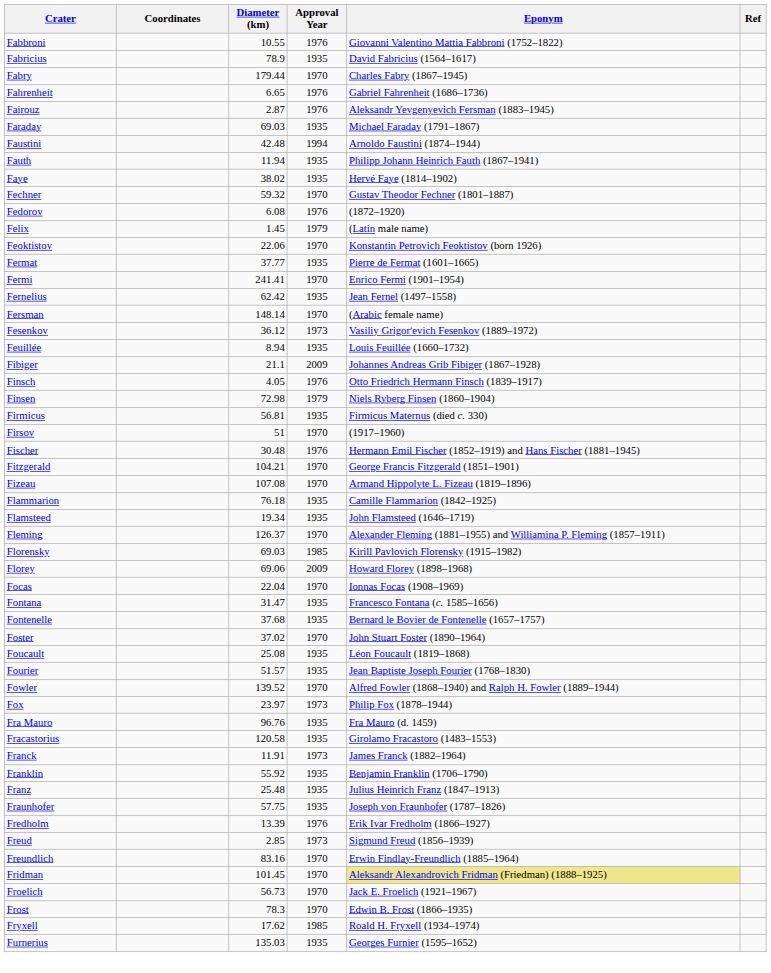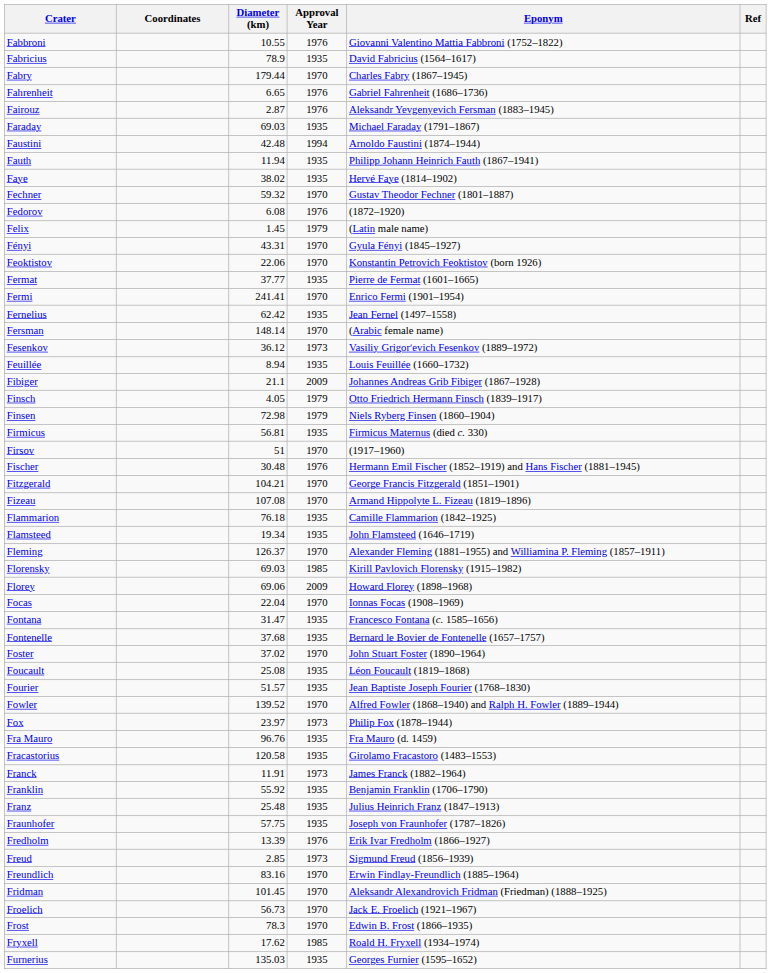 <table class="wikitable sortable" style="min-width: 90%">
 <tr>
 <th style="width:10em"><a href='#'>Crater</a></th>
 <th data-sort-type="number" style="width:10em">Coordinates</th>
 <th><a href='#'>Diameter</a><br>(km)</th>
 <th>Approval<br>Year</th>
 <th><a href='#'>Eponym</a></th>
 <th>Ref</th>
 </tr>
 <tr id="Fabbroni">
 <td><a href='#'>Fabbroni</a></td>
 <td></td>
 <td align=right>10.55</td>
 <td align=center>1976</td>
 <td><a href='#'>Giovanni Valentino Mattia Fabbroni</a> (1752–1822)</td>
 <td></td>
 </tr>
 <tr id="Fabricius">
 <td><a href='#'>Fabricius</a></td>
 <td></td>
 <td align=right>78.9</td>
 <td align=center>1935</td>
 <td><a href='#'>David Fabricius</a> (1564–1617)</td>
 <td></td>
 </tr>
 <tr id="Fabry">
 <td><a href='#'>Fabry</a></td>
 <td></td>
 <td align=right>179.44</td>
 <td align=center>1970</td>
 <td><a href='#'>Charles Fabry</a> (1867–1945)</td>
 <td></td>
 </tr>
 <tr id="Fahrenheit">
 <td><a href='#'>Fahrenheit</a></td>
 <td></td>
 <td align=right>6.65</td>
 <td align=center>1976</td>
 <td><a href='#'>Gabriel Fahrenheit</a> (1686–1736)</td>
 <td></td>
 </tr>
 <tr id="Fairouz">
 <td><a href='#'>Fairouz</a></td>
 <td></td>
 <td align=right>2.87</td>
 <td align=center>1976</td>
 <td><a href='#'>Aleksandr Yevgenyevich Fersman</a> (1883–1945)</td>
 <td></td>
 </tr>
 <tr id="Faraday">
 <td><a href='#'>Faraday</a></td>
 <td></td>
 <td align=right>69.03</td>
 <td align=center>1935</td>
 <td><a href='#'>Michael Faraday</a> (1791–1867)</td>
 <td></td>
 </tr>
 <tr id="Faustini">
 <td><a href='#'>Faustini</a></td>
 <td></td>
 <td align=right>42.48</td>
 <td align=center>1994</td>
 <td><a href='#'>Arnoldo Faustini</a> (1874–1944)</td>
 <td></td>
 </tr>
 <tr id="Fauth">
 <td><a href='#'>Fauth</a></td>
 <td></td>
 <td align=right>11.94</td>
 <td align=center>1935</td>
 <td><a href='#'>Philipp Johann Heinrich Fauth</a> (1867–1941)</td>
 <td></td>
 </tr>
 <tr id="Faye">
 <td><a href='#'>Faye</a></td>
 <td></td>
 <td align=right>38.02</td>
 <td align=center>1935</td>
 <td><a href='#'>Hervé Faye</a> (1814–1902)</td>
 <td></td>
 </tr>
 <tr id="Fechner">
 <td><a href='#'>Fechner</a></td>
 <td></td>
 <td align=right>59.32</td>
 <td align=center>1970</td>
 <td><a href='#'>Gustav Theodor Fechner</a> (1801–1887)</td>
 <td></td>
 </tr>
 <tr id="Fedorov">
 <td><a href='#'>Fedorov</a></td>
 <td></td>
 <td align=right>6.08</td>
 <td align=center>1976</td>
 <td> (1872–1920)</td>
 <td></td>
 </tr>
 <tr id="Felix">
 <td><a href='#'>Felix</a></td>
 <td></td>
 <td align=right>1.45</td>
 <td align=center>1979</td>
 <td>(<a href='#'>Latin</a> male name)</td>
 <td></td>
 </tr>
+<tr id="Fényi">
+<td><a href='#'>Fényi</a></td>
+<td></td>
+<td align=right>43.31</td>
+<td align=center>1970</td>
+<td><a href='#'>Gyula Fényi</a> (1845–1927)</td>
+<td></td>
+</tr>
 <tr id="Feoktistov">
 <td><a href='#'>Feoktistov</a></td>
 <td></td>
 <td align=right>22.06</td>
 <td align=center>1970</td>
 <td><a href='#'>Konstantin Petrovich Feoktistov</a> (born 1926)</td>
 <td></td>
 </tr>
 <tr id="Fermat">
 <td><a href='#'>Fermat</a></td>
 <td></td>
 <td align=right>37.77</td>
 <td align=center>1935</td>
 <td><a href='#'>Pierre de Fermat</a> (1601–1665)</td>
 <td></td>
 </tr>
 <tr id="Fermi">
 <td><a href='#'>Fermi</a></td>
 <td></td>
 <td align=right>241.41</td>
 <td align=center>1970</td>
 <td><a href='#'>Enrico Fermi</a> (1901–1954)</td>
 <td></td>
 </tr>
 <tr id="Fernelius">
 <td><a href='#'>Fernelius</a></td>
 <td></td>
 <td align=right>62.42</td>
 <td align=center>1935</td>
 <td><a href='#'>Jean Fernel</a> (1497–1558)</td>
 <td></td>
 </tr>
 <tr id="Fersman">
 <td><a href='#'>Fersman</a></td>
 <td></td>
 <td align=right>148.14</td>
 <td align=center>1970</td>
 <td>(<a href='#'>Arabic</a> female name)</td>
 <td></td>
 </tr>
 <tr id="Fesenkov">
 <td><a href='#'>Fesenkov</a></td>
 <td></td>
 <td align=right>36.12</td>
 <td align=center>1973</td>
 <td><a href='#'>Vasiliy Grigorʹevich Fesenkov</a> (1889–1972)</td>
 <td></td>
 </tr>
 <tr id="Feuillée">
 <td><a href='#'>Feuillée</a></td>
 <td></td>
 <td align=right>8.94</td>
 <td align=center>1935</td>
 <td><a href='#'>Louis Feuillée</a> (1660–1732)</td>
 <td></td>
 </tr>
 <tr id="Fibiger">
 <td><a href='#'>Fibiger</a></td>
 <td></td>
 <td align=right>21.1</td>
 <td align=center>2009</td>
 <td><a href='#'>Johannes Andreas Grib Fibiger</a> (1867–1928)</td>
 <td></td>
 </tr>
 <tr id="Finsch">
 <td><a href='#'>Finsch</a></td>
 <td></td>
 <td align=right>4.05</td>
-<td align=center>1976</td>
+<td align=center>1979</td>
 <td><a href='#'>Otto Friedrich Hermann Finsch</a> (1839–1917)</td>
 <td></td>
 </tr>
 <tr id="Finsen">
 <td><a href='#'>Finsen</a></td>
 <td></td>
 <td align=right>72.98</td>
 <td align=center>1979</td>
 <td><a href='#'>Niels Ryberg Finsen</a> (1860–1904)</td>
 <td></td>
 </tr>
 <tr id="Firmicus">
 <td><a href='#'>Firmicus</a></td>
 <td></td>
 <td align=right>56.81</td>
 <td align=center>1935</td>
 <td><a href='#'>Firmicus Maternus</a> (died <em>c.</em> 330)</td>
 <td></td>
 </tr>
 <tr id="Firsov">
 <td><a href='#'>Firsov</a></td>
 <td></td>
 <td align=right>51</td>
 <td align=center>1970</td>
 <td> (1917–1960)</td>
 <td></td>
 </tr>
 <tr id="Fischer">
 <td><a href='#'>Fischer</a></td>
 <td></td>
 <td align=right>30.48</td>
 <td align=center>1976</td>
 <td><a href='#'>Hermann Emil Fischer</a> (1852–1919) and <a href='#'>Hans Fischer</a> (1881–1945)</td>
 <td></td>
 </tr>
 <tr id="Fitzgerald">
 <td><a href='#'>Fitzgerald</a></td>
 <td></td>
 <td align=right>104.21</td>
 <td align=center>1970</td>
 <td><a href='#'>George Francis Fitzgerald</a> (1851–1901)</td>
 <td></td>
 </tr>
 <tr id="Fizeau">
 <td><a href='#'>Fizeau</a></td>
 <td></td>
 <td align=right>107.08</td>
 <td align=center>1970</td>
 <td><a href='#'>Armand Hippolyte L. Fizeau</a> (1819–1896)</td>
 <td></td>
 </tr>
 <tr id="Flammarion">
 <td><a href='#'>Flammarion</a></td>
 <td></td>
 <td align=right>76.18</td>
 <td align=center>1935</td>
 <td><a href='#'>Camille Flammarion</a> (1842–1925)</td>
 <td></td>
 </tr>
 <tr id="Flamsteed">
 <td><a href='#'>Flamsteed</a></td>
 <td></td>
 <td align=right>19.34</td>
 <td align=center>1935</td>
 <td><a href='#'>John Flamsteed</a> (1646–1719)</td>
 <td></td>
 </tr>
 <tr id="Fleming">
 <td><a href='#'>Fleming</a></td>
 <td></td>
 <td align=right>126.37</td>
 <td align=center>1970</td>
 <td><a href='#'>Alexander Fleming</a> (1881–1955) and <a href='#'>Williamina P. Fleming</a> (1857–1911)</td>
 <td></td>
 </tr>
 <tr id="Florensky">
 <td><a href='#'>Florensky</a></td>
 <td></td>
 <td align=right>69.03</td>
 <td align=center>1985</td>
 <td><a href='#'>Kirill Pavlovich Florensky</a> (1915–1982)</td>
 <td></td>
 </tr>
 <tr id="Florey">
 <td><a href='#'>Florey</a></td>
 <td></td>
 <td align=right>69.06</td>
 <td align=center>2009</td>
 <td><a href='#'>Howard Florey</a> (1898–1968)</td>
 <td></td>
 </tr>
 <tr id="Focas">
 <td><a href='#'>Focas</a></td>
 <td></td>
 <td align=right>22.04</td>
 <td align=center>1970</td>
 <td><a href='#'>Ionnas Focas</a> (1908–1969)</td>
 <td></td>
 </tr>
 <tr id="Fontana">
 <td><a href='#'>Fontana</a></td>
 <td></td>
 <td align=right>31.47</td>
 <td align=center>1935</td>
 <td><a href='#'>Francesco Fontana</a> (<em>c.</em> 1585–1656)</td>
 <td></td>
 </tr>
 <tr id="Fontenelle">
 <td><a href='#'>Fontenelle</a></td>
 <td></td>
 <td align=right>37.68</td>
 <td align=center>1935</td>
 <td><a href='#'>Bernard le Bovier de Fontenelle</a> (1657–1757)</td>
 <td></td>
 </tr>
 <tr id="Foster">
 <td><a href='#'>Foster</a></td>
 <td></td>
 <td align=right>37.02</td>
 <td align=center>1970</td>
 <td><a href='#'>John Stuart Foster</a> (1890–1964)</td>
 <td></td>
 </tr>
 <tr id="Foucault">
 <td><a href='#'>Foucault</a></td>
 <td></td>
 <td align=right>25.08</td>
 <td align=center>1935</td>
 <td><a href='#'>Léon Foucault</a> (1819–1868)</td>
 <td></td>
 </tr>
 <tr id="Fourier">
 <td><a href='#'>Fourier</a></td>
 <td></td>
 <td align=right>51.57</td>
 <td align=center>1935</td>
 <td><a href='#'>Jean Baptiste Joseph Fourier</a> (1768–1830)</td>
 <td></td>
 </tr>
 <tr id="Fowler">
 <td><a href='#'>Fowler</a></td>
 <td></td>
 <td align=right>139.52</td>
 <td align=center>1970</td>
 <td><a href='#'>Alfred Fowler</a> (1868–1940) and <a href='#'>Ralph H. Fowler</a> (1889–1944)</td>
 <td></td>
 </tr>
 <tr id="Fox">
 <td><a href='#'>Fox</a></td>
 <td></td>
 <td align=right>23.97</td>
 <td align=center>1973</td>
 <td><a href='#'>Philip Fox</a> (1878–1944)</td>
 <td></td>
 </tr>
 <tr id="Fra Mauro">
 <td><a href='#'>Fra Mauro</a></td>
 <td></td>
 <td align=right>96.76</td>
 <td align=center>1935</td>
 <td><a href='#'>Fra Mauro</a> (d. 1459)</td>
 <td></td>
 </tr>
 <tr id="Fracastorius">
 <td><a href='#'>Fracastorius</a></td>
 <td></td>
 <td align=right>120.58</td>
 <td align=center>1935</td>
 <td><a href='#'>Girolamo Fracastoro</a> (1483–1553)</td>
 <td></td>
 </tr>
 <tr id="Franck">
 <td><a href='#'>Franck</a></td>
 <td></td>
 <td align=right>11.91</td>
 <td align=center>1973</td>
 <td><a href='#'>James Franck</a> (1882–1964)</td>
 <td></td>
 </tr>
 <tr id="Franklin">
 <td><a href='#'>Franklin</a></td>
 <td></td>
 <td align=right>55.92</td>
 <td align=center>1935</td>
 <td><a href='#'>Benjamin Franklin</a> (1706–1790)</td>
 <td></td>
 </tr>
 <tr id="Franz">
 <td><a href='#'>Franz</a></td>
 <td></td>
 <td align=right>25.48</td>
 <td align=center>1935</td>
 <td><a href='#'>Julius Heinrich Franz</a> (1847–1913)</td>
 <td></td>
 </tr>
 <tr id="Fraunhofer">
 <td><a href='#'>Fraunhofer</a></td>
 <td></td>
 <td align=right>57.75</td>
 <td align=center>1935</td>
 <td><a href='#'>Joseph von Fraunhofer</a> (1787–1826)</td>
 <td></td>
 </tr>
 <tr id="Fredholm">
 <td><a href='#'>Fredholm</a></td>
 <td></td>
 <td align=right>13.39</td>
 <td align=center>1976</td>
 <td><a href='#'>Erik Ivar Fredholm</a> (1866–1927)</td>
 <td></td>
 </tr>
 <tr id="Freud">
 <td><a href='#'>Freud</a></td>
 <td></td>
 <td align=right>2.85</td>
 <td align=center>1973</td>
 <td><a href='#'>Sigmund Freud</a> (1856–1939)</td>
 <td></td>
 </tr>
 <tr id="Freundlich">
 <td><a href='#'>Freundlich</a></td>
 <td></td>
 <td align=right>83.16</td>
 <td align=center>1970</td>
 <td><a href='#'>Erwin Findlay-Freundlich</a> (1885–1964)</td>
 <td></td>
 </tr>
 <tr id="Fridman">
 <td><a href='#'>Fridman</a></td>
 <td></td>
 <td align=right>101.45</td>
 <td align=center>1970</td>
-<td style="background: khaki;"><a href='#'>Aleksandr Alexandrovich Fridman</a> (Friedman) (1888–1925)</td>
+<td><a href='#'>Aleksandr Alexandrovich Fridman</a> (Friedman) (1888–1925)</td>
 <td></td>
 </tr>
 <tr id="Froelich">
 <td><a href='#'>Froelich</a></td>
 <td></td>
 <td align=right>56.73</td>
 <td align=center>1970</td>
 <td><a href='#'>Jack E. Froelich</a> (1921–1967)</td>
 <td></td>
 </tr>
 <tr id="Frost">
 <td><a href='#'>Frost</a></td>
 <td></td>
 <td align=right>78.3</td>
 <td align=center>1970</td>
 <td><a href='#'>Edwin B. Frost</a> (1866–1935)</td>
 <td></td>
 </tr>
 <tr id="Fryxell">
 <td><a href='#'>Fryxell</a></td>
 <td></td>
 <td align=right>17.62</td>
 <td align=center>1985</td>
 <td><a href='#'>Roald H. Fryxell</a> (1934–1974)</td>
 <td></td>
 </tr>
 <tr id="Furnerius">
 <td><a href='#'>Furnerius</a></td>
 <td></td>
 <td align=right>135.03</td>
 <td align=center>1935</td>
 <td><a href='#'>Georges Furnier</a> (1595–1652)</td>
 <td></td>
 </tr>
 </table>
